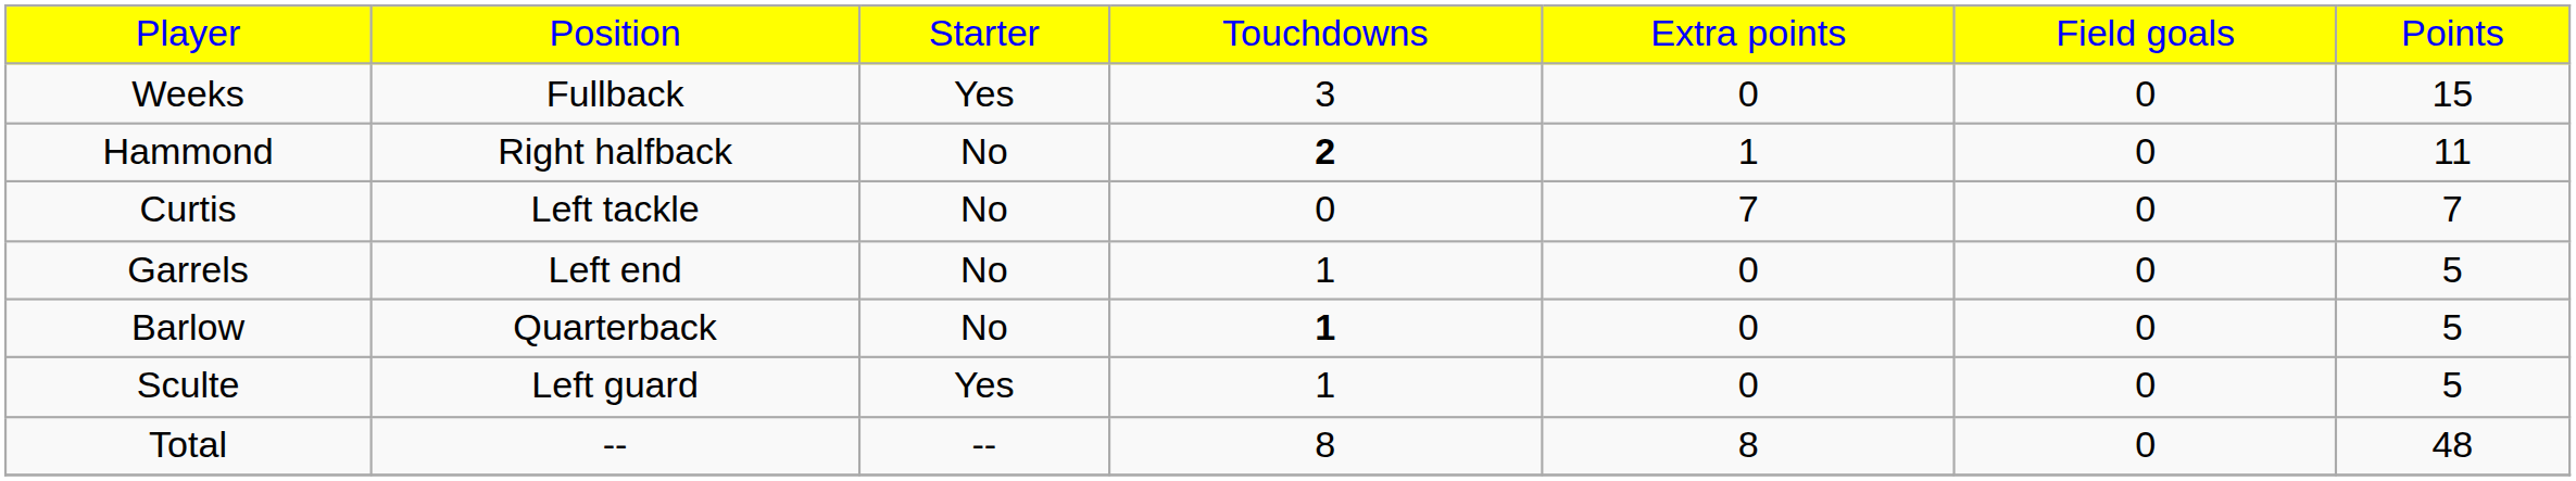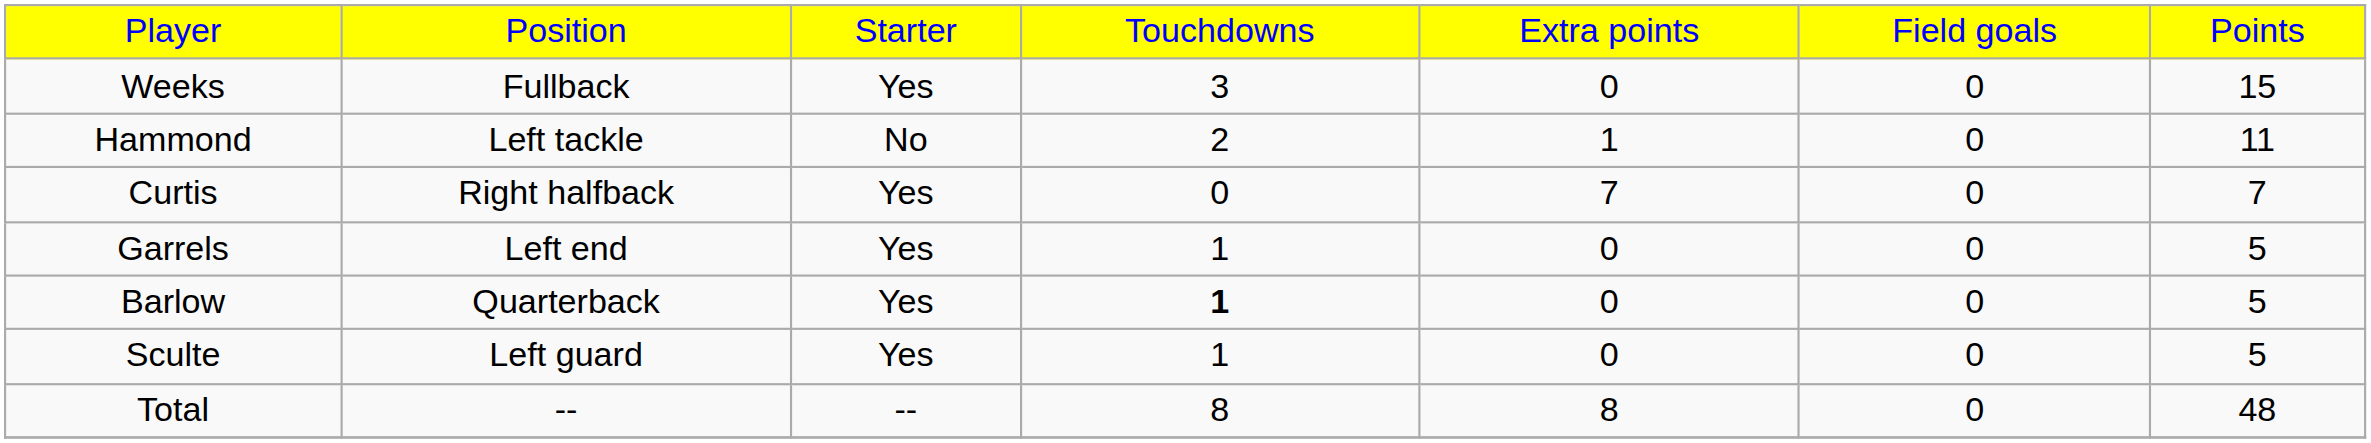 <table class="wikitable" width="70%">
 <tr align="center"  style="background:yellow;color:blue;">
 <td>Player</td>
 <td>Position</td>
 <td>Starter</td>
 <td>Touchdowns</td>
 <td>Extra points</td>
 <td>Field goals</td>
 <td>Points</td>
 </tr>
 <tr align="center" bgcolor="">
 <td>Weeks</td>
 <td>Fullback</td>
 <td>Yes</td>
 <td>3</td>
 <td>0</td>
 <td>0</td>
 <td>15</td>
 </tr>
 <tr align="center" bgcolor="">
 <td>Hammond</td>
-<td>Right halfback</td>
+<td>Left tackle</td>
 <td>No</td>
-<td><strong>2</strong></td>
+<td>2</td>
 <td>1</td>
 <td>0</td>
 <td>11</td>
 </tr>
 <tr align="center" bgcolor="">
 <td>Curtis</td>
-<td>Left tackle</td>
-<td>No</td>
+<td>Right halfback</td>
+<td>Yes</td>
 <td>0</td>
 <td>7</td>
 <td>0</td>
 <td>7</td>
 </tr>
 <tr align="center" bgcolor="">
 <td>Garrels</td>
 <td>Left end</td>
-<td>No</td>
+<td>Yes</td>
 <td>1</td>
 <td>0</td>
 <td>0</td>
 <td>5</td>
 </tr>
 <tr align="center" bgcolor="">
 <td>Barlow</td>
 <td>Quarterback</td>
-<td>No</td>
+<td>Yes</td>
 <td><strong>1</strong></td>
 <td>0</td>
 <td>0</td>
 <td>5</td>
 </tr>
 <tr align="center" bgcolor="">
 <td>Sculte</td>
 <td>Left guard</td>
 <td>Yes</td>
 <td>1</td>
 <td>0</td>
 <td>0</td>
 <td>5</td>
 </tr>
 <tr align="center" bgcolor="">
 <td>Total</td>
 <td>--</td>
 <td>--</td>
 <td>8</td>
 <td>8</td>
 <td>0</td>
 <td>48</td>
 </tr>
 <tr align="center" bgcolor="">
 </tr>
 </table>
